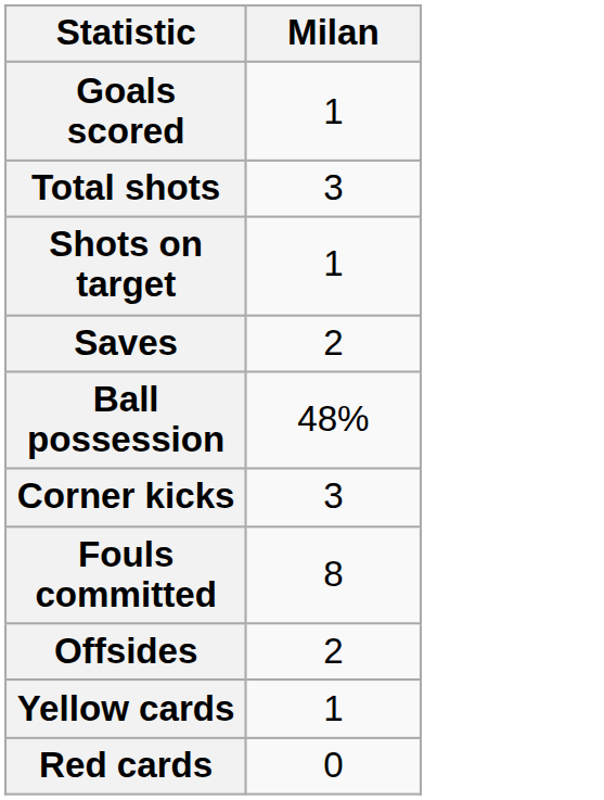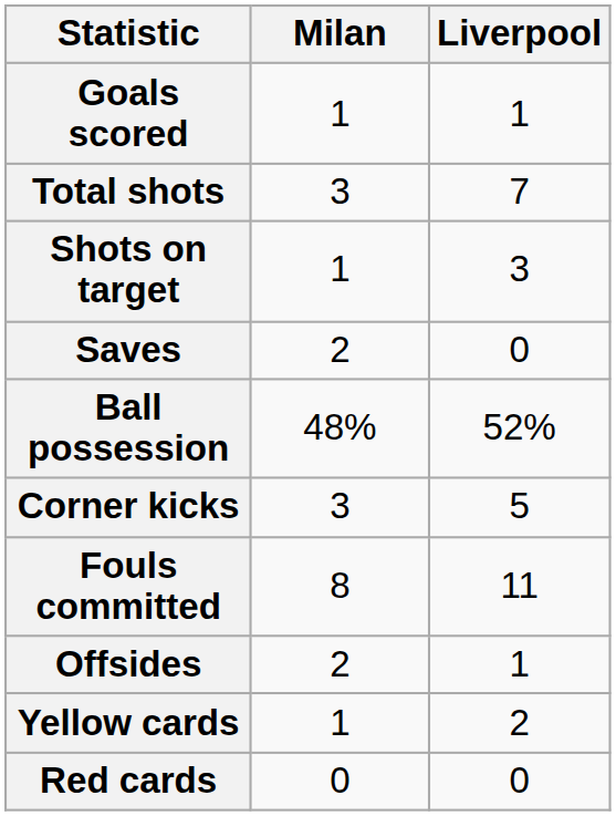 <table class="wikitable plainrowheaders" style="text-align:center">
 <tr>
 <th scope="col" style="width:100px">Statistic</th>
 <th scope="col" style="width:70px">Milan</th>
+<th scope="col" style="width:70px">Liverpool</th>
 </tr>
 <tr>
 <th scope=row>Goals scored</th>
+<td>1</td>
 <td>1</td>
 </tr>
 <tr>
 <th scope=row>Total shots</th>
 <td>3</td>
+<td>7</td>
 </tr>
 <tr>
 <th scope=row>Shots on target</th>
 <td>1</td>
+<td>3</td>
 </tr>
 <tr>
 <th scope=row>Saves</th>
 <td>2</td>
+<td>0</td>
 </tr>
 <tr>
 <th scope=row>Ball possession</th>
 <td>48%</td>
+<td>52%</td>
 </tr>
 <tr>
 <th scope=row>Corner kicks</th>
 <td>3</td>
+<td>5</td>
 </tr>
 <tr>
 <th scope=row>Fouls committed</th>
 <td>8</td>
+<td>11</td>
 </tr>
 <tr>
 <th scope=row>Offsides</th>
 <td>2</td>
+<td>1</td>
 </tr>
 <tr>
 <th scope=row>Yellow cards</th>
 <td>1</td>
+<td>2</td>
 </tr>
 <tr>
 <th scope=row>Red cards</th>
 <td>0</td>
+<td>0</td>
 </tr>
 </table>
